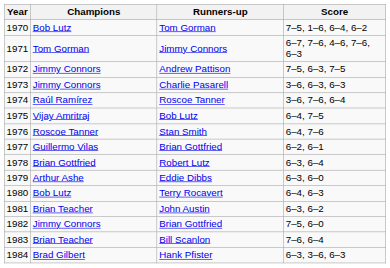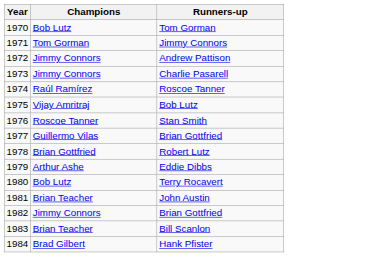 <table class="wikitable">
 <tr>
 <th>Year</th>
 <th width="200">Champions</th>
 <th width="200">Runners-up</th>
-<th width="160">Score</th>
 </tr>
 <tr>
 <td>1970</td>
 <td> <a href='#'>Bob Lutz</a></td>
 <td> <a href='#'>Tom Gorman</a></td>
-<td>7–5, 1–6, 6–4, 6–2</td>
 </tr>
 <tr>
 <td>1971</td>
 <td> <a href='#'>Tom Gorman</a></td>
 <td> <a href='#'>Jimmy Connors</a></td>
-<td>6–7, 7–6, 4–6, 7–6, 6–3</td>
 </tr>
 <tr>
 <td>1972</td>
 <td> <a href='#'>Jimmy Connors</a></td>
 <td> <a href='#'>Andrew Pattison</a></td>
-<td>7–5, 6–3, 7–5</td>
 </tr>
 <tr>
 <td>1973</td>
 <td> <a href='#'>Jimmy Connors</a></td>
 <td> <a href='#'>Charlie Pasarell</a></td>
-<td>3–6, 6–3, 6–3</td>
 </tr>
 <tr>
 <td>1974</td>
 <td> <a href='#'>Raúl Ramírez</a></td>
 <td> <a href='#'>Roscoe Tanner</a></td>
-<td>3–6, 7–6, 6–4</td>
 </tr>
 <tr>
 <td>1975</td>
 <td> <a href='#'>Vijay Amritraj</a></td>
 <td> <a href='#'>Bob Lutz</a></td>
-<td>6–4, 7–5</td>
 </tr>
 <tr>
 <td>1976</td>
 <td> <a href='#'>Roscoe Tanner</a></td>
 <td> <a href='#'>Stan Smith</a></td>
-<td>6–4, 7–6</td>
 </tr>
 <tr>
 <td>1977</td>
 <td> <a href='#'>Guillermo Vilas</a></td>
 <td> <a href='#'>Brian Gottfried</a></td>
-<td>6–2, 6–1</td>
 </tr>
 <tr>
 <td>1978</td>
 <td> <a href='#'>Brian Gottfried</a></td>
 <td> <a href='#'>Robert Lutz</a></td>
-<td>6–3, 6–4</td>
 </tr>
 <tr>
 <td>1979</td>
 <td> <a href='#'>Arthur Ashe</a></td>
 <td> <a href='#'>Eddie Dibbs</a></td>
-<td>6–3, 6–0</td>
 </tr>
 <tr>
 <td>1980</td>
 <td> <a href='#'>Bob Lutz</a></td>
 <td> <a href='#'>Terry Rocavert</a></td>
-<td>6–4, 6–3</td>
 </tr>
 <tr>
 <td>1981</td>
 <td> <a href='#'>Brian Teacher</a></td>
 <td> <a href='#'>John Austin</a></td>
-<td>6–3, 6–2</td>
 </tr>
 <tr>
 <td>1982</td>
 <td> <a href='#'>Jimmy Connors</a></td>
 <td> <a href='#'>Brian Gottfried</a></td>
-<td>7–5, 6–0</td>
 </tr>
 <tr>
 <td>1983</td>
 <td> <a href='#'>Brian Teacher</a></td>
 <td> <a href='#'>Bill Scanlon</a></td>
-<td>7–6, 6–4</td>
 </tr>
 <tr>
 <td>1984</td>
 <td> <a href='#'>Brad Gilbert</a></td>
 <td> <a href='#'>Hank Pfister</a></td>
-<td>6–3, 3–6, 6–3</td>
 </tr>
 </table>
